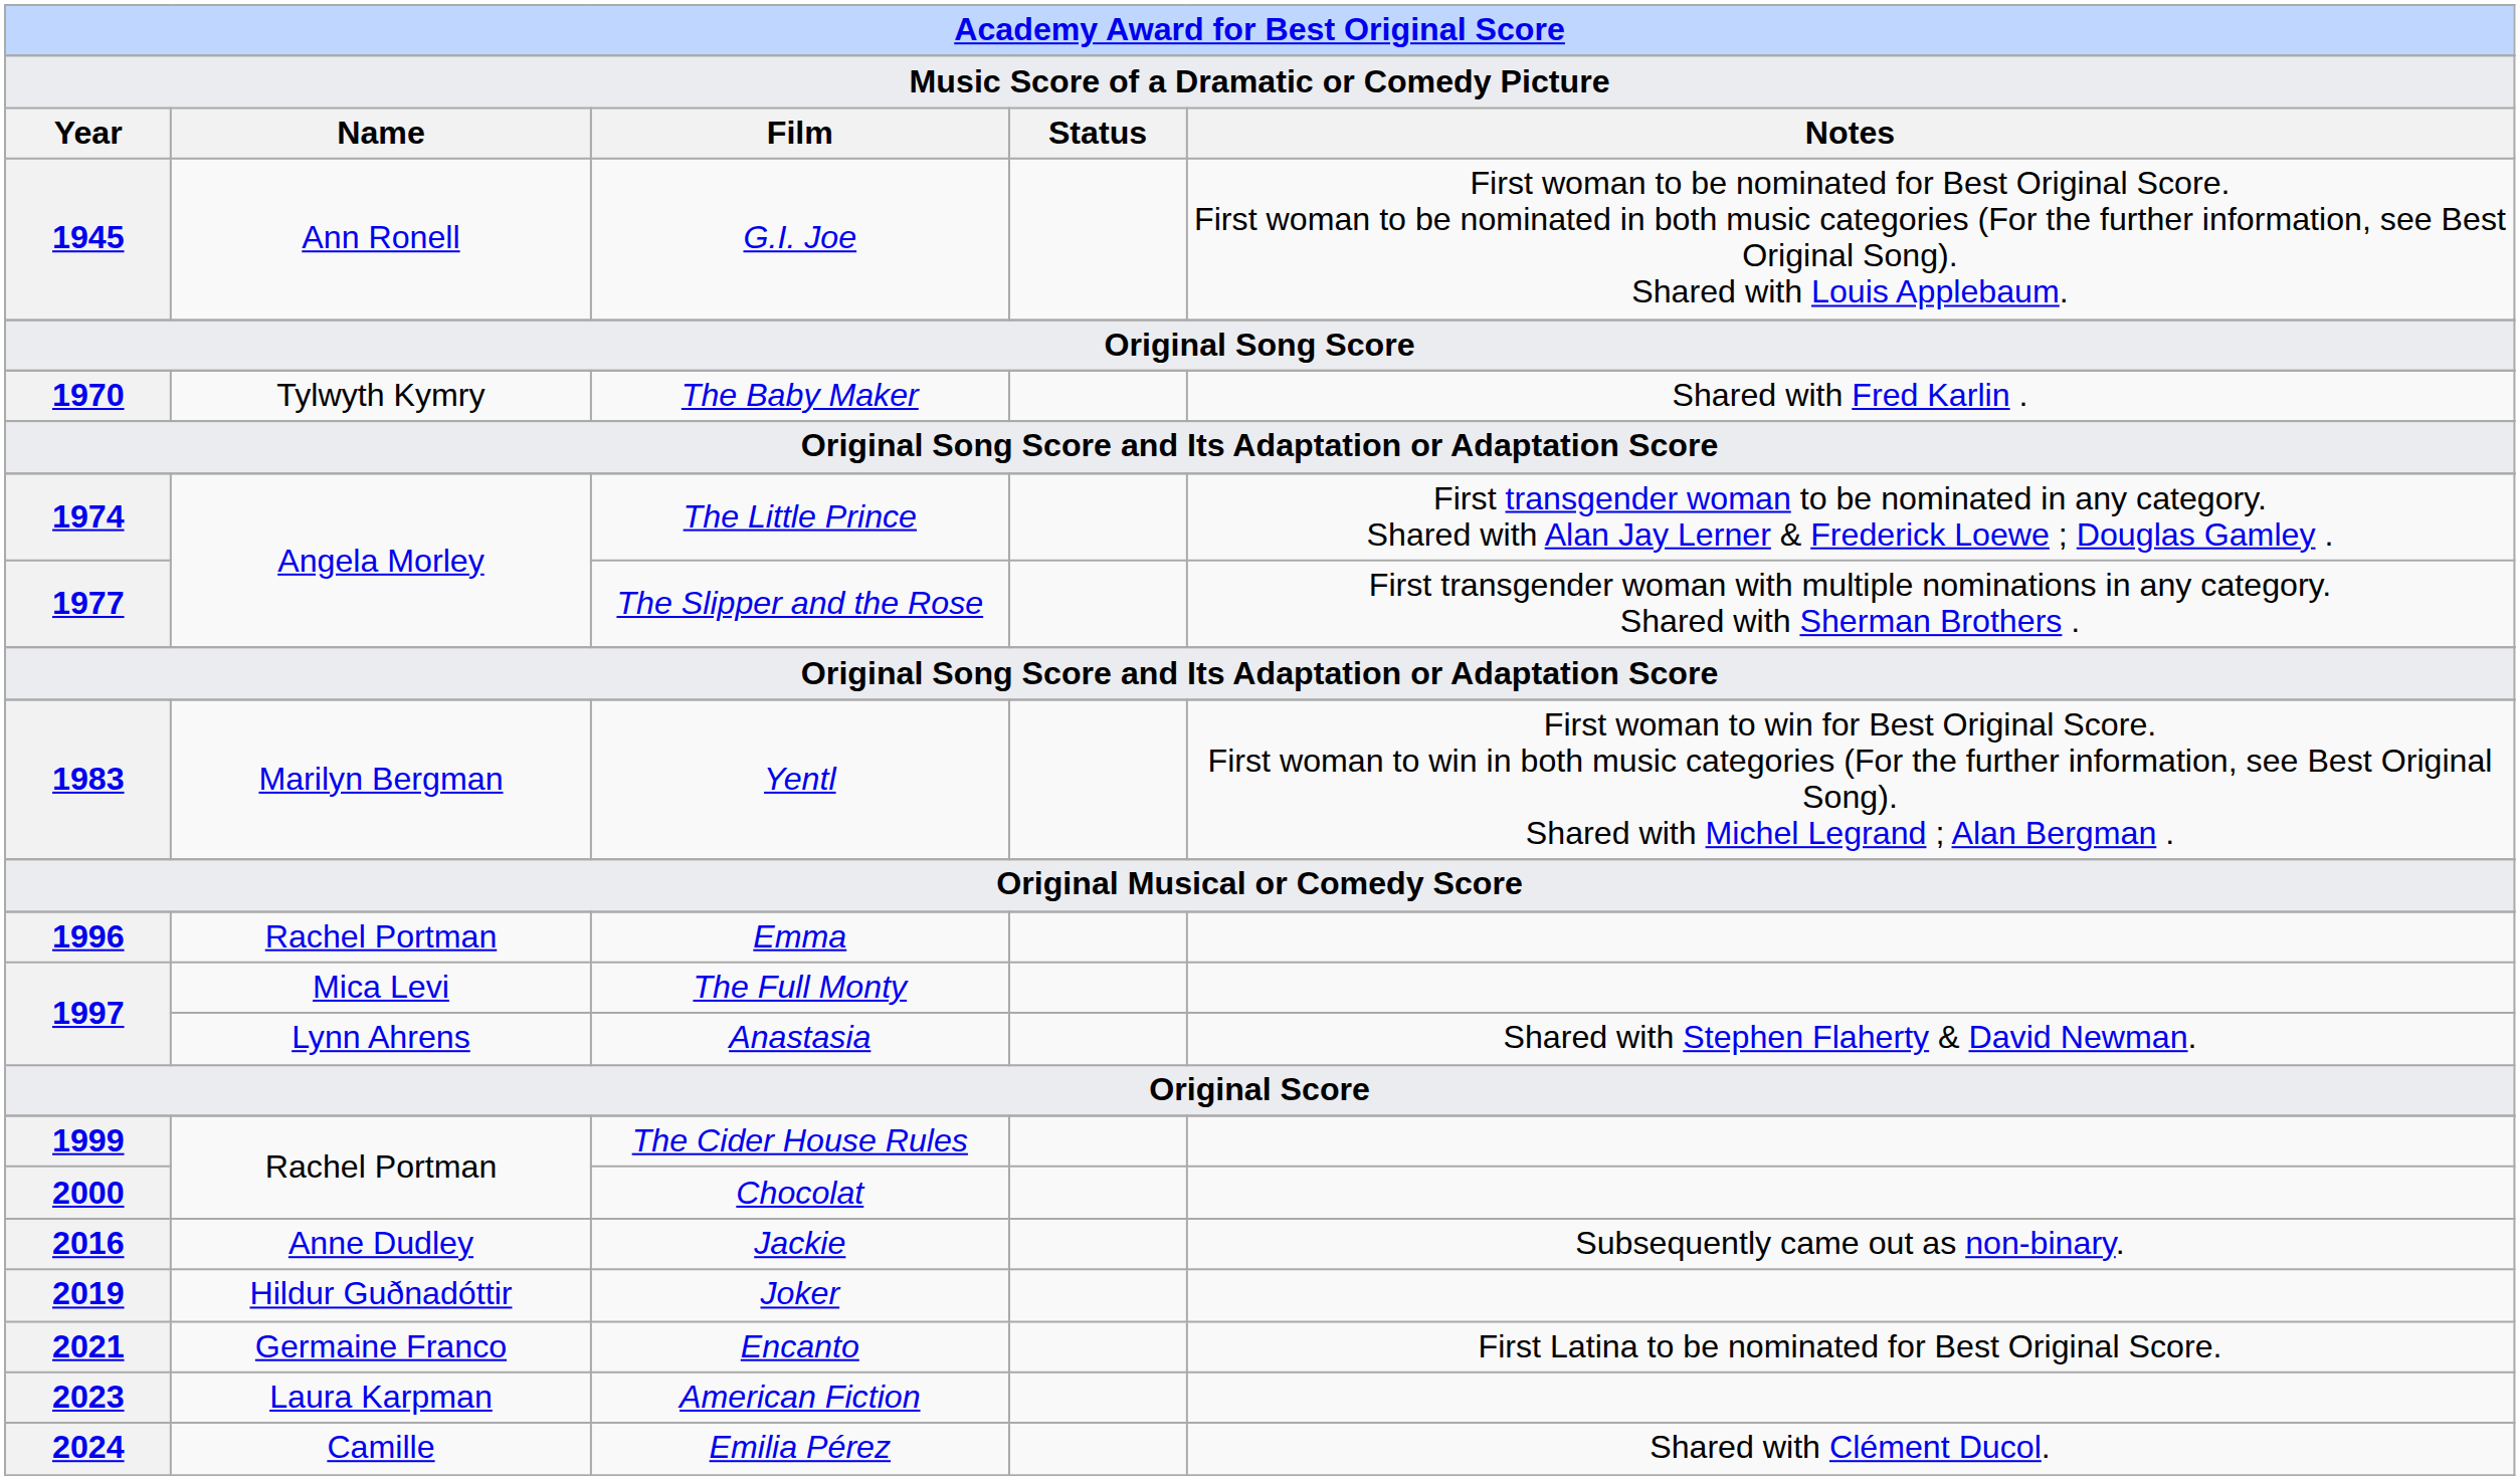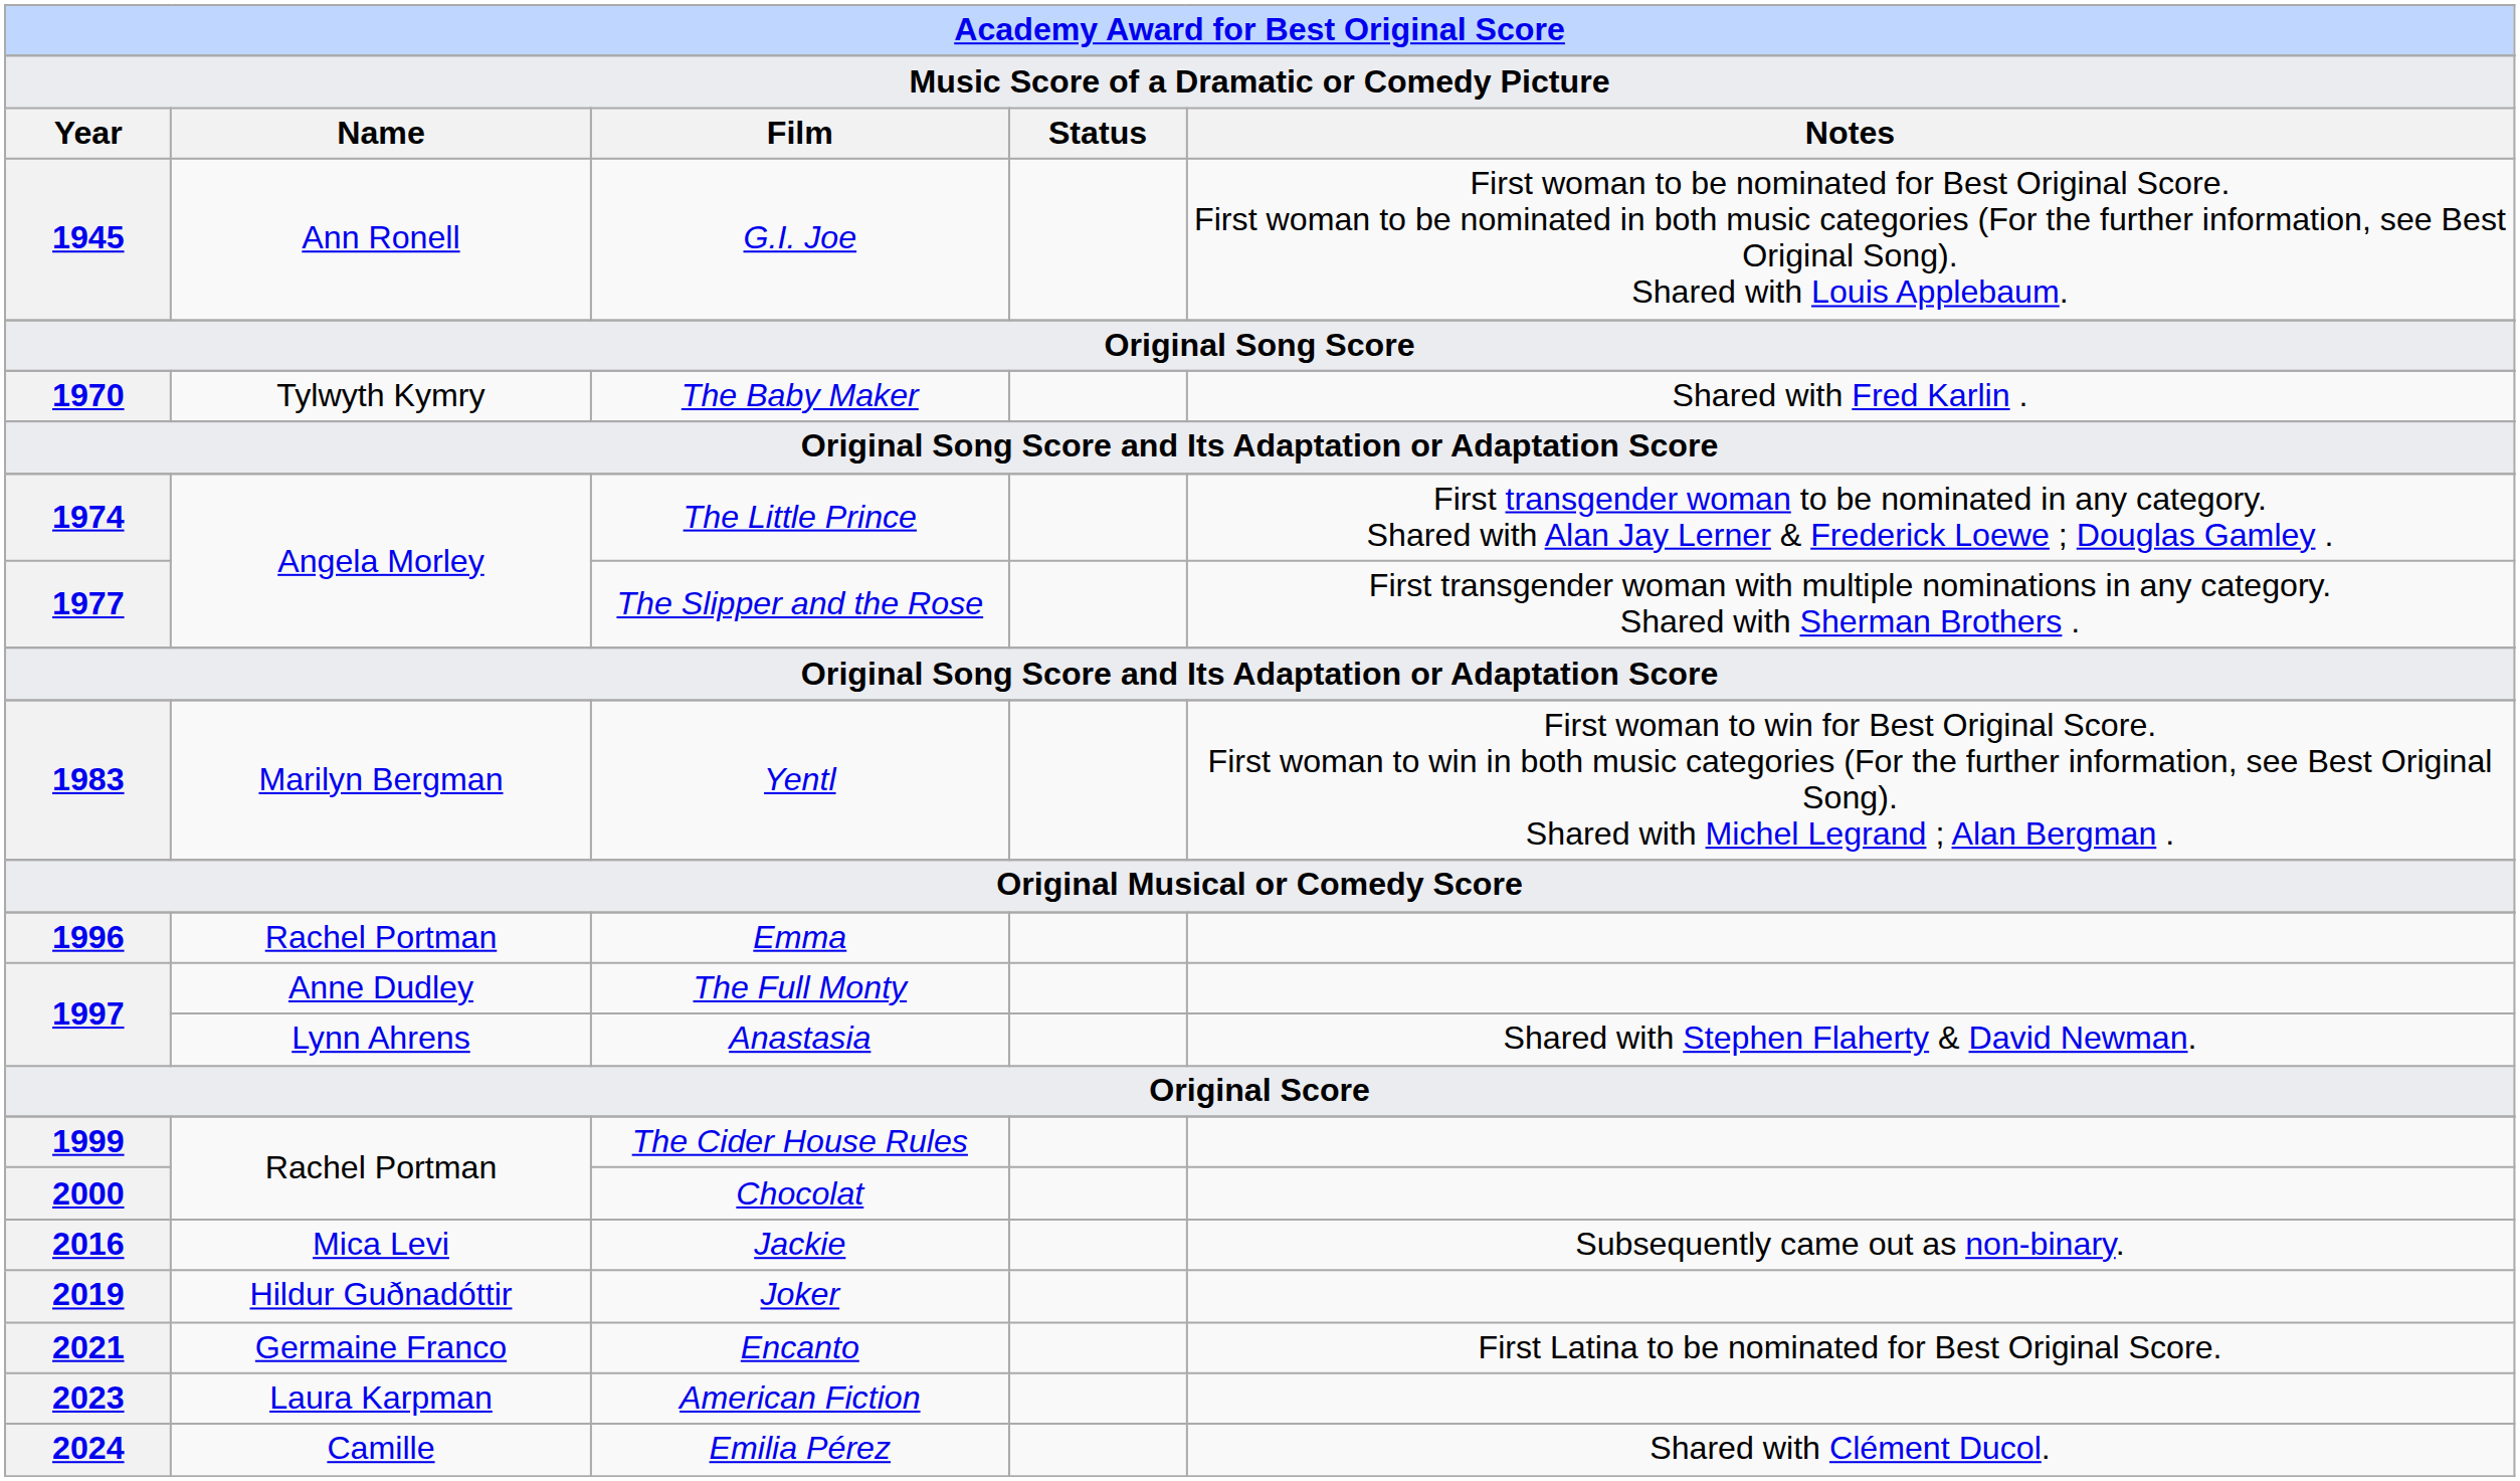 <table class="wikitable" style="text-align: center">
 <tr ---- bgcolor="#bfd7ff">
 <td colspan="5" align="center"><strong><a href='#'>Academy Award for Best Original Score</a></strong> </td>
 </tr>
 <tr ---- bgcolor="#bfd7ff">
 </tr>
 <tr ---- bgcolor="#EBECF0">
 <td colspan="5" align="center"><strong>Music Score of a Dramatic or Comedy Picture</strong></td>
 </tr>
 <tr ---- bgcolor="#EBECF0">
 <th width="075">Year</th>
 <th width="200">Name</th>
 <th width="200">Film</th>
 <th width="080">Status</th>
 <th width="650">Notes</th>
 </tr>
 <tr>
 <th><a href='#'>1945</a></th>
 <td><a href='#'>Ann Ronell</a></td>
 <td><em><a href='#'>G.I. Joe</a></em></td>
 <td></td>
 <td>First woman to be nominated for Best Original Score.<br>First woman to be nominated in both music categories (For the further information, see Best Original Song).<br>Shared with <a href='#'>Louis Applebaum</a>.</td>
 </tr>
 <tr>
 </tr>
 <tr ---- bgcolor="#EBECF0">
 <td colspan="5" align="center"><strong>Original Song Score</strong></td>
 </tr>
 <tr ---- bgcolor="#EBECF0">
 </tr>
 <tr>
 <th><a href='#'>1970</a></th>
 <td>Tylwyth Kymry </td>
 <td><em><a href='#'>The Baby Maker</a></em></td>
 <td></td>
 <td>Shared with <a href='#'>Fred Karlin</a> .</td>
 </tr>
 <tr>
 </tr>
 <tr ---- bgcolor="#EBECF0">
 <td colspan="5" align="center"><strong>Original Song Score and Its Adaptation or Adaptation Score</strong></td>
 </tr>
 <tr ---- bgcolor="#EBECF0">
 </tr>
 <tr>
 <th><a href='#'>1974</a></th>
 <td rowspan="2"><a href='#'>Angela Morley</a> </td>
 <td><em><a href='#'>The Little Prince</a></em></td>
 <td></td>
 <td>First <a href='#'>transgender woman</a> to be nominated in any category.<br>Shared with <a href='#'>Alan Jay Lerner</a> & <a href='#'>Frederick Loewe</a> ; <a href='#'>Douglas Gamley</a> .</td>
 </tr>
 <tr>
 <th><a href='#'>1977</a></th>
 <td><em><a href='#'>The Slipper and the Rose</a></em></td>
 <td></td>
 <td>First transgender woman with multiple nominations in any category.<br>Shared with <a href='#'>Sherman Brothers</a> .</td>
 </tr>
 <tr>
 </tr>
 <tr ---- bgcolor="#EBECF0">
 <td colspan="5" align="center"><strong>Original Song Score and Its Adaptation or Adaptation Score</strong></td>
 </tr>
 <tr ---- bgcolor="#EBECF0">
 </tr>
 <tr>
 <th><a href='#'>1983</a></th>
 <td><a href='#'>Marilyn Bergman</a> </td>
 <td><em><a href='#'>Yentl</a></em></td>
 <td></td>
 <td>First woman to win for Best Original Score.<br>First woman to win in both music categories (For the further information, see Best Original Song).<br>Shared with <a href='#'>Michel Legrand</a> ; <a href='#'>Alan Bergman</a> .</td>
 </tr>
 <tr>
 </tr>
 <tr ---- bgcolor="#EBECF0">
 <td colspan="5" align="center"><strong>Original Musical or Comedy Score</strong></td>
 </tr>
 <tr ---- bgcolor="#EBECF0">
 </tr>
 <tr>
 <th><a href='#'>1996</a></th>
 <td><a href='#'>Rachel Portman</a></td>
 <td><em><a href='#'>Emma</a></em></td>
 <td></td>
 <td></td>
 </tr>
 <tr>
 <th rowspan="2"><a href='#'>1997</a><br></th>
-<td><a href='#'>Mica Levi</a></td>
+<td><a href='#'>Anne Dudley</a></td>
 <td><em><a href='#'>The Full Monty</a></em></td>
 <td></td>
 <td></td>
 </tr>
 <tr>
 <td><a href='#'>Lynn Ahrens</a></td>
 <td><em><a href='#'>Anastasia</a></em></td>
 <td></td>
 <td>Shared with <a href='#'>Stephen Flaherty</a> & <a href='#'>David Newman</a>.</td>
 </tr>
 <tr ---- bgcolor="#EBECF0">
 <td colspan="5" align="center"><strong>Original Score</strong></td>
 </tr>
 <tr ---- bgcolor="#EBECF0">
 </tr>
 <tr>
 <th><a href='#'>1999</a></th>
 <td rowspan="2">Rachel Portman</td>
 <td><em><a href='#'>The Cider House Rules</a></em></td>
 <td></td>
 <td></td>
 </tr>
 <tr>
 <th><a href='#'>2000</a></th>
 <td><em><a href='#'>Chocolat</a></em></td>
 <td></td>
 <td></td>
 </tr>
 <tr>
 <th><a href='#'>2016</a></th>
-<td><a href='#'>Anne Dudley</a></td>
+<td><a href='#'>Mica Levi</a></td>
 <td><em><a href='#'>Jackie</a></em></td>
 <td></td>
 <td>Subsequently came out as <a href='#'>non-binary</a>.</td>
 </tr>
 <tr>
 <th><a href='#'>2019</a></th>
 <td><a href='#'>Hildur Guðnadóttir</a></td>
 <td><em><a href='#'>Joker</a></em></td>
 <td></td>
 <td></td>
 </tr>
 <tr>
 <th><a href='#'>2021</a></th>
 <td><a href='#'>Germaine Franco</a></td>
 <td><em><a href='#'>Encanto</a></em></td>
 <td></td>
 <td>First Latina to be nominated for Best Original Score.</td>
 </tr>
 <tr>
 <th><a href='#'>2023</a></th>
 <td><a href='#'>Laura Karpman</a></td>
 <td><a href='#'><em>American Fiction</em></a></td>
 <td></td>
 <td></td>
 </tr>
 <tr>
 <th><a href='#'>2024</a></th>
 <td><a href='#'>Camille</a></td>
 <td><em><a href='#'>Emilia Pérez</a></em></td>
 <td></td>
 <td>Shared with <a href='#'>Clément Ducol</a>.</td>
 </tr>
 </table>
